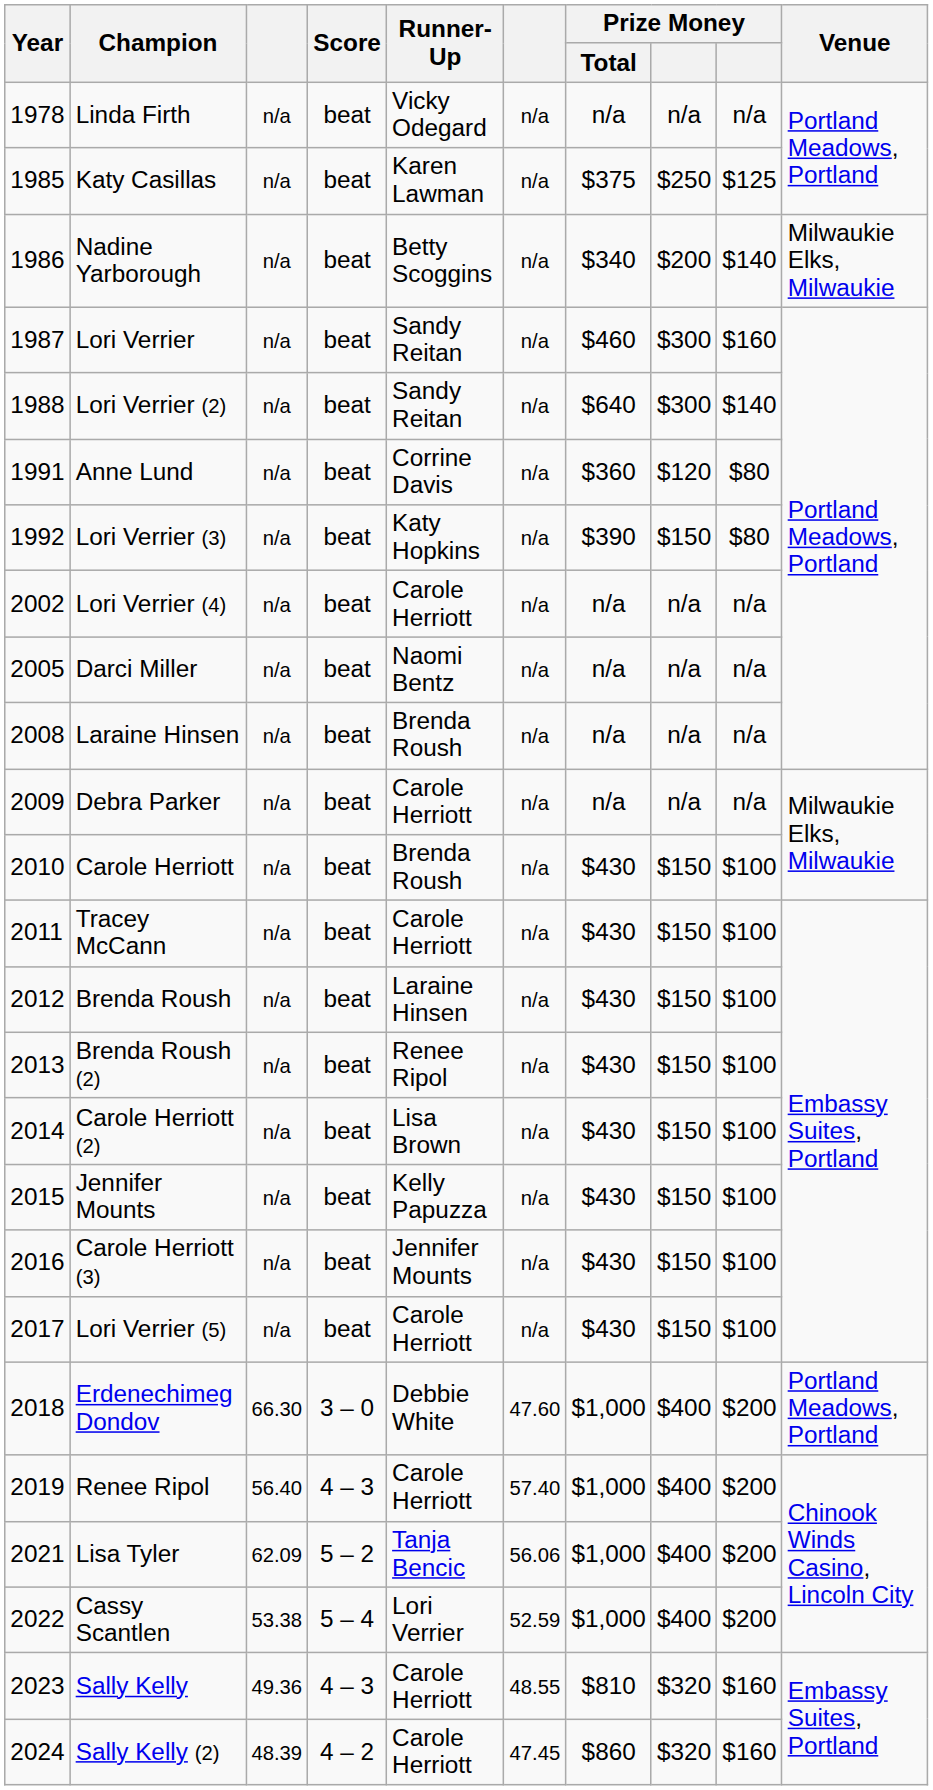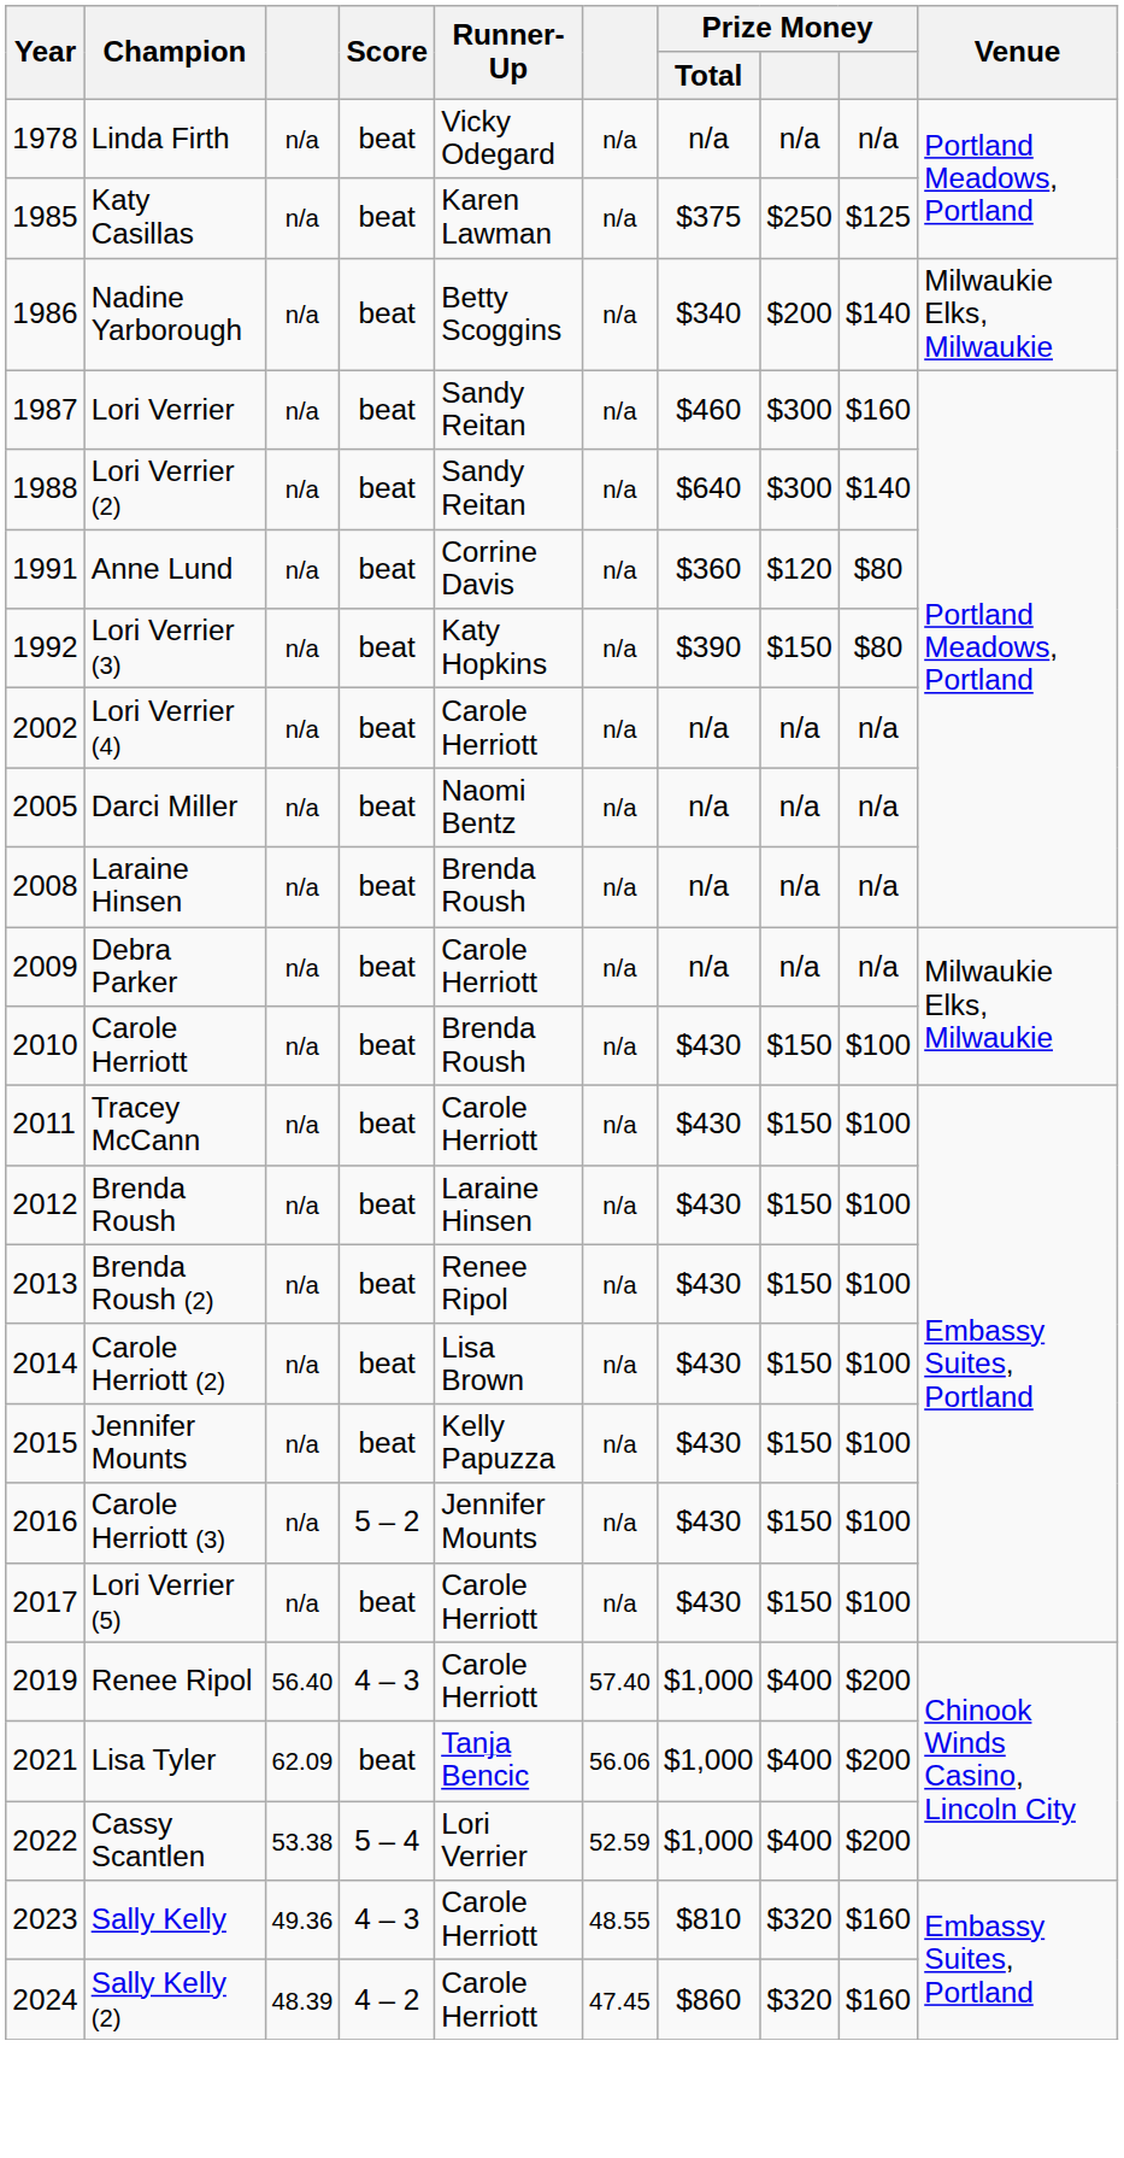 <table class="wikitable sortable">
 <tr>
 <th rowspan=2>Year</th>
 <th rowspan=2>Champion</th>
 <th rowspan=2></th>
 <th rowspan=2>Score</th>
 <th rowspan=2>Runner-Up</th>
 <th rowspan=2></th>
 <th colspan=3>Prize Money</th>
 <th rowspan=2>Venue</th>
 </tr>
 <tr>
 <th>Total</th>
 <th></th>
 <th></th>
 </tr>
 <tr>
 <td>1978</td>
 <td> Linda Firth</td>
 <td align=center><small><span>n/a</span></small></td>
 <td align=center>beat</td>
 <td> Vicky Odegard</td>
 <td align=center><small><span>n/a</span></small></td>
 <td align=center>n/a</td>
 <td align=center>n/a</td>
 <td align=center>n/a</td>
 <td rowspan=2><a href='#'>Portland Meadows</a>, <a href='#'>Portland</a></td>
 </tr>
 <tr>
 <td>1985</td>
 <td> Katy Casillas</td>
 <td align=center><small><span>n/a</span></small></td>
 <td align=center>beat</td>
 <td> Karen Lawman</td>
 <td align=center><small><span>n/a</span></small></td>
 <td align=center>$375</td>
 <td align=center>$250</td>
 <td align=center>$125</td>
 </tr>
 <tr>
 <td>1986</td>
 <td> Nadine Yarborough</td>
 <td align=center><small><span>n/a</span></small></td>
 <td align=center>beat</td>
 <td> Betty Scoggins</td>
 <td align=center><small><span>n/a</span></small></td>
 <td align=center>$340</td>
 <td align=center>$200</td>
 <td align=center>$140</td>
 <td>Milwaukie Elks, <a href='#'>Milwaukie</a></td>
 </tr>
 <tr>
 <td>1987</td>
 <td> Lori Verrier</td>
 <td align=center><small><span>n/a</span></small></td>
 <td align=center>beat</td>
 <td> Sandy Reitan</td>
 <td align=center><small><span>n/a</span></small></td>
 <td align=center>$460</td>
 <td align=center>$300</td>
 <td align=center>$160</td>
 <td rowspan=7><a href='#'>Portland Meadows</a>, <a href='#'>Portland</a></td>
 </tr>
 <tr>
 <td>1988</td>
 <td> Lori Verrier <small>(2)</small></td>
 <td align=center><small><span>n/a</span></small></td>
 <td align=center>beat</td>
 <td> Sandy Reitan</td>
 <td align=center><small><span>n/a</span></small></td>
 <td align=center>$640</td>
 <td align=center>$300</td>
 <td align=center>$140</td>
 </tr>
 <tr>
 <td>1991</td>
 <td> Anne Lund</td>
 <td align=center><small><span>n/a</span></small></td>
 <td align=center>beat</td>
 <td> Corrine Davis</td>
 <td align=center><small><span>n/a</span></small></td>
 <td align=center>$360</td>
 <td align=center>$120</td>
 <td align=center>$80</td>
 </tr>
 <tr>
 <td>1992</td>
 <td> Lori Verrier <small>(3)</small></td>
 <td align=center><small><span>n/a</span></small></td>
 <td align=center>beat</td>
 <td> Katy Hopkins</td>
 <td align=center><small><span>n/a</span></small></td>
 <td align=center>$390</td>
 <td align=center>$150</td>
 <td align=center>$80</td>
 </tr>
 <tr>
 <td>2002</td>
 <td> Lori Verrier <small>(4)</small></td>
 <td align=center><small><span>n/a</span></small></td>
 <td align=center>beat</td>
 <td> Carole Herriott</td>
 <td align=center><small><span>n/a</span></small></td>
 <td align=center>n/a</td>
 <td align=center>n/a</td>
 <td align=center>n/a</td>
 </tr>
 <tr>
 <td>2005</td>
 <td> Darci Miller</td>
 <td align=center><small><span>n/a</span></small></td>
 <td align=center>beat</td>
 <td> Naomi Bentz</td>
 <td align=center><small><span>n/a</span></small></td>
 <td align=center>n/a</td>
 <td align=center>n/a</td>
 <td align=center>n/a</td>
 </tr>
 <tr>
 <td>2008</td>
 <td> Laraine Hinsen</td>
 <td align=center><small><span>n/a</span></small></td>
 <td align=center>beat</td>
 <td> Brenda Roush</td>
 <td align=center><small><span>n/a</span></small></td>
 <td align=center>n/a</td>
 <td align=center>n/a</td>
 <td align=center>n/a</td>
 </tr>
 <tr>
 <td>2009</td>
 <td> Debra Parker</td>
 <td align=center><small><span>n/a</span></small></td>
 <td align=center>beat</td>
 <td> Carole Herriott</td>
 <td align=center><small><span>n/a</span></small></td>
 <td align=center>n/a</td>
 <td align=center>n/a</td>
 <td align=center>n/a</td>
 <td rowspan=2>Milwaukie Elks, <a href='#'>Milwaukie</a></td>
 </tr>
 <tr>
 <td>2010</td>
 <td> Carole Herriott</td>
 <td align=center><small><span>n/a</span></small></td>
 <td align=center>beat</td>
 <td> Brenda Roush</td>
 <td align=center><small><span>n/a</span></small></td>
 <td align=center>$430</td>
 <td align=center>$150</td>
 <td align=center>$100</td>
 </tr>
 <tr>
 <td>2011</td>
 <td> Tracey McCann</td>
 <td align=center><small><span>n/a</span></small></td>
 <td align=center>beat</td>
 <td> Carole Herriott</td>
 <td align=center><small><span>n/a</span></small></td>
 <td align=center>$430</td>
 <td align=center>$150</td>
 <td align=center>$100</td>
 <td rowspan=7><a href='#'>Embassy Suites</a>, <a href='#'>Portland</a></td>
 </tr>
 <tr>
 <td>2012</td>
 <td> Brenda Roush</td>
 <td align=center><small><span>n/a</span></small></td>
 <td align=center>beat</td>
 <td> Laraine Hinsen</td>
 <td align=center><small><span>n/a</span></small></td>
 <td align=center>$430</td>
 <td align=center>$150</td>
 <td align=center>$100</td>
 </tr>
 <tr>
 <td>2013</td>
 <td> Brenda Roush <small>(2)</small></td>
 <td align=center><small><span>n/a</span></small></td>
 <td align=center>beat</td>
 <td> Renee Ripol</td>
 <td align=center><small><span>n/a</span></small></td>
 <td align=center>$430</td>
 <td align=center>$150</td>
 <td align=center>$100</td>
 </tr>
 <tr>
 <td>2014</td>
 <td> Carole Herriott <small>(2)</small></td>
 <td align=center><small><span>n/a</span></small></td>
 <td align=center>beat</td>
 <td> Lisa Brown</td>
 <td align=center><small><span>n/a</span></small></td>
 <td align=center>$430</td>
 <td align=center>$150</td>
 <td align=center>$100</td>
 </tr>
 <tr>
 <td>2015</td>
 <td> Jennifer Mounts</td>
 <td align=center><small><span>n/a</span></small></td>
 <td align=center>beat</td>
 <td> Kelly Papuzza</td>
 <td align=center><small><span>n/a</span></small></td>
 <td align=center>$430</td>
 <td align=center>$150</td>
 <td align=center>$100</td>
 </tr>
 <tr>
 <td>2016</td>
 <td> Carole Herriott <small>(3)</small></td>
 <td align=center><small><span>n/a</span></small></td>
-<td align=center>beat</td>
+<td align=center>5 – 2</td>
 <td> Jennifer Mounts</td>
 <td align=center><small><span>n/a</span></small></td>
 <td align=center>$430</td>
 <td align=center>$150</td>
 <td align=center>$100</td>
 </tr>
 <tr>
 <td>2017</td>
 <td> Lori Verrier <small>(5)</small></td>
 <td align=center><small><span>n/a</span></small></td>
 <td align=center>beat</td>
 <td> Carole Herriott</td>
 <td align=center><small><span>n/a</span></small></td>
 <td align=center>$430</td>
 <td align=center>$150</td>
 <td align=center>$100</td>
 </tr>
 <tr>
-<td>2018</td>
-<td> <a href='#'>Erdenechimeg Dondov</a></td>
-<td align=center><small><span>66.30</span></small></td>
-<td align=center>3 – 0</td>
-<td> Debbie White</td>
-<td align=center><small><span>47.60</span></small></td>
-<td align=center>$1,000</td>
-<td align=center>$400</td>
-<td align=center>$200</td>
-<td><a href='#'>Portland Meadows</a>, <a href='#'>Portland</a></td>
-</tr>
-<tr>
 <td>2019</td>
 <td> Renee Ripol</td>
 <td align=center><small><span>56.40</span></small></td>
 <td align=center>4 – 3</td>
 <td> Carole Herriott</td>
 <td align=center><small><span>57.40</span></small></td>
 <td align=center>$1,000</td>
 <td align=center>$400</td>
 <td align=center>$200</td>
 <td rowspan=3><a href='#'>Chinook Winds Casino</a>, <a href='#'>Lincoln City</a></td>
 </tr>
 <tr>
 <td>2021</td>
 <td> Lisa Tyler</td>
 <td align=center><small><span>62.09</span></small></td>
-<td align=center>5 – 2</td>
+<td align=center>beat</td>
 <td> <a href='#'>Tanja Bencic</a></td>
 <td align=center><small><span>56.06</span></small></td>
 <td align=center>$1,000</td>
 <td align=center>$400</td>
 <td align=center>$200</td>
 </tr>
 <tr>
 <td>2022</td>
 <td> Cassy Scantlen</td>
 <td align=center><small><span>53.38</span></small></td>
 <td align=center>5 – 4</td>
 <td> Lori Verrier</td>
 <td align=center><small><span>52.59</span></small></td>
 <td align=center>$1,000</td>
 <td align=center>$400</td>
 <td align=center>$200</td>
 </tr>
 <tr>
 <td>2023</td>
 <td> <a href='#'>Sally Kelly</a></td>
 <td align=center><small><span>49.36</span></small></td>
 <td align=center>4 – 3</td>
 <td> Carole Herriott</td>
 <td align=center><small><span>48.55</span></small></td>
 <td align=center>$810</td>
 <td align=center>$320</td>
 <td align=center>$160</td>
 <td rowspan=2><a href='#'>Embassy Suites</a>, <a href='#'>Portland</a></td>
 </tr>
 <tr>
 <td>2024</td>
 <td> <a href='#'>Sally Kelly</a> <small>(2)</small></td>
 <td align=center><small><span>48.39</span></small></td>
 <td align=center>4 – 2</td>
 <td> Carole Herriott</td>
 <td align=center><small><span>47.45</span></small></td>
 <td align=center>$860</td>
 <td align=center>$320</td>
 <td align=center>$160</td>
 </tr>
 </table>
